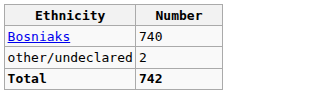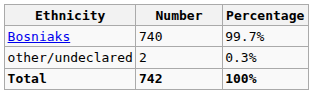 <table class="wikitable">
 <tr>
 <th width="100px">Ethnicity</th>
 <th width="80px">Number</th>
+<th width="80px">Percentage</th>
 </tr>
 <tr>
 <td><a href='#'>Bosniaks</a></td>
 <td>740</td>
+<td>99.7%</td>
 </tr>
 <tr>
 <td>other/undeclared</td>
 <td>2</td>
+<td>0.3%</td>
 </tr>
 <tr>
 <td><strong>Total</strong></td>
 <td><strong>742</strong></td>
+<td><strong>100%</strong></td>
 </tr>
 </table>
